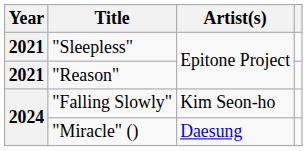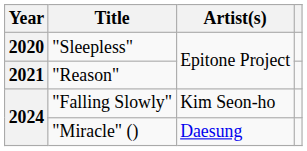 <table class="wikitable plainrowheaders">
 <tr>
 <th scope="col">Year</th>
 <th scope="col">Title</th>
 <th scope="col">Artist(s)</th>
 <th scope="col"></th>
 </tr>
 <tr>
-<th scope="row">2021</th>
+<th scope="row">2020</th>
 <td>"Sleepless" </td>
 <td rowspan="2">Epitone Project</td>
 <td style="text-align:center"></td>
 </tr>
 <tr>
 <th scope="row">2021</th>
 <td>"Reason" </td>
 <td style="text-align:center"></td>
 </tr>
 <tr>
 <th scope="row" rowspan="2">2024</th>
 <td>"Falling Slowly" </td>
 <td>Kim Seon-ho</td>
 <td style="text-align:center"></td>
 </tr>
 <tr>
 <td>"Miracle" ()</td>
 <td><a href='#'>Daesung</a></td>
 <td style="text-align:center"></td>
 </tr>
 </table>
